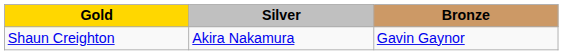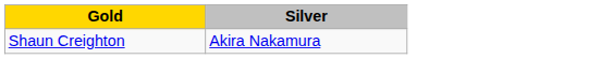 <table class="wikitable" style="text-align:left">
 <tr align="center">
 <td width=200 bgcolor=gold><strong>Gold</strong></td>
 <td width=200 bgcolor=silver><strong>Silver</strong></td>
-<td width=200 bgcolor=CC9966><strong>Bronze</strong></td>
 </tr>
 <tr>
 <td><a href='#'>Shaun Creighton</a><br><em></em></td>
 <td><a href='#'>Akira Nakamura</a><br><em></em></td>
-<td><a href='#'>Gavin Gaynor</a><br><em></em></td>
 </tr>
 </table>
